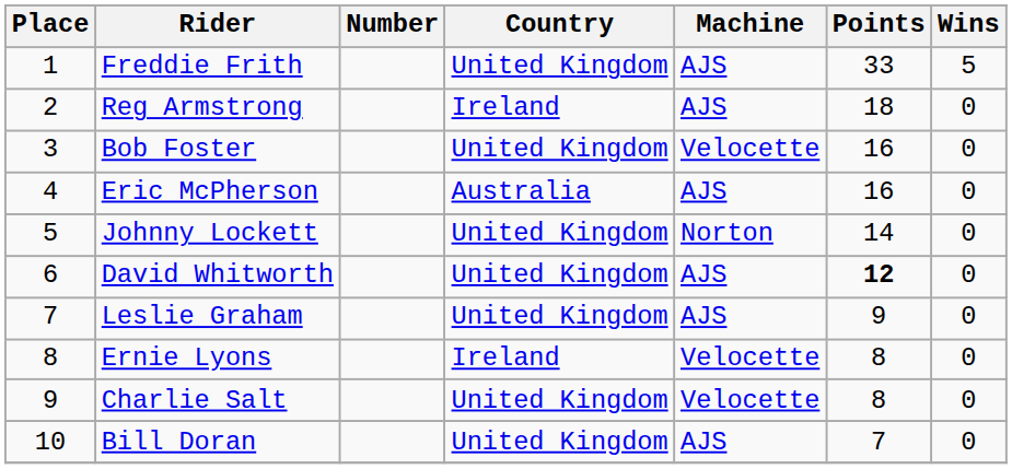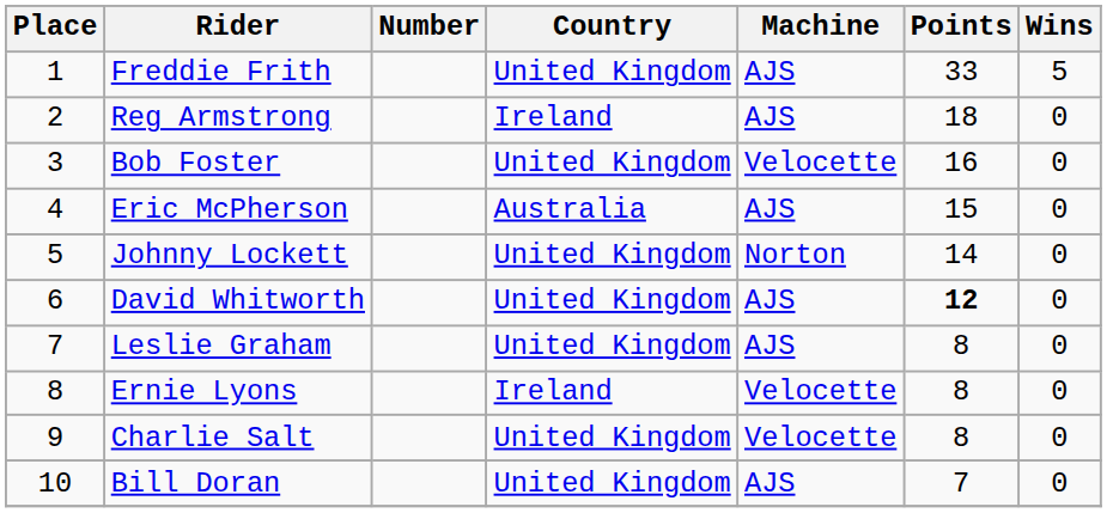 <table class="wikitable" style="font-size: 95%;">
 <tr>
 <th>Place</th>
 <th>Rider</th>
 <th>Number</th>
 <th>Country</th>
 <th>Machine</th>
 <th>Points</th>
 <th>Wins</th>
 </tr>
 <tr>
 <td align=center>1</td>
 <td> <a href='#'>Freddie Frith</a></td>
 <td></td>
 <td><a href='#'>United Kingdom</a></td>
 <td><a href='#'>AJS</a></td>
 <td align=center>33</td>
 <td align=center>5</td>
 </tr>
 <tr>
 <td align=center>2</td>
 <td> <a href='#'>Reg Armstrong</a></td>
 <td></td>
 <td><a href='#'>Ireland</a></td>
 <td><a href='#'>AJS</a></td>
 <td align=center>18</td>
 <td align=center>0</td>
 </tr>
 <tr>
 <td align=center>3</td>
 <td> <a href='#'>Bob Foster</a></td>
 <td></td>
 <td><a href='#'>United Kingdom</a></td>
 <td><a href='#'>Velocette</a></td>
 <td align=center>16</td>
 <td align=center>0</td>
 </tr>
 <tr>
 <td align=center>4</td>
 <td> <a href='#'>Eric McPherson</a></td>
 <td></td>
 <td><a href='#'>Australia</a></td>
 <td><a href='#'>AJS</a></td>
-<td align=center>16</td>
+<td align=center>15</td>
 <td align=center>0</td>
 </tr>
 <tr>
 <td align=center>5</td>
 <td> <a href='#'>Johnny Lockett</a></td>
 <td></td>
 <td><a href='#'>United Kingdom</a></td>
 <td><a href='#'>Norton</a></td>
 <td align=center>14</td>
 <td align=center>0</td>
 </tr>
 <tr>
 <td align=center>6</td>
 <td> <a href='#'>David Whitworth</a></td>
 <td></td>
 <td><a href='#'>United Kingdom</a></td>
 <td><a href='#'>AJS</a></td>
 <td align=center><strong>12</strong></td>
 <td align=center>0</td>
 </tr>
 <tr>
 <td align=center>7</td>
 <td> <a href='#'>Leslie Graham</a></td>
 <td></td>
 <td><a href='#'>United Kingdom</a></td>
 <td><a href='#'>AJS</a></td>
-<td align=center>9</td>
+<td align=center>8</td>
 <td align=center>0</td>
 </tr>
 <tr>
 <td align=center>8</td>
 <td> <a href='#'>Ernie Lyons</a></td>
 <td></td>
 <td><a href='#'>Ireland</a></td>
 <td><a href='#'>Velocette</a></td>
 <td align=center>8</td>
 <td align=center>0</td>
 </tr>
 <tr>
 <td align=center>9</td>
 <td> <a href='#'>Charlie Salt</a></td>
 <td></td>
 <td><a href='#'>United Kingdom</a></td>
 <td><a href='#'>Velocette</a></td>
 <td align=center>8</td>
 <td align=center>0</td>
 </tr>
 <tr>
 <td align=center>10</td>
 <td> <a href='#'>Bill Doran</a></td>
 <td></td>
 <td><a href='#'>United Kingdom</a></td>
 <td><a href='#'>AJS</a></td>
 <td align=center>7</td>
 <td align=center>0</td>
 </tr>
 <tr>
 </tr>
 </table>
